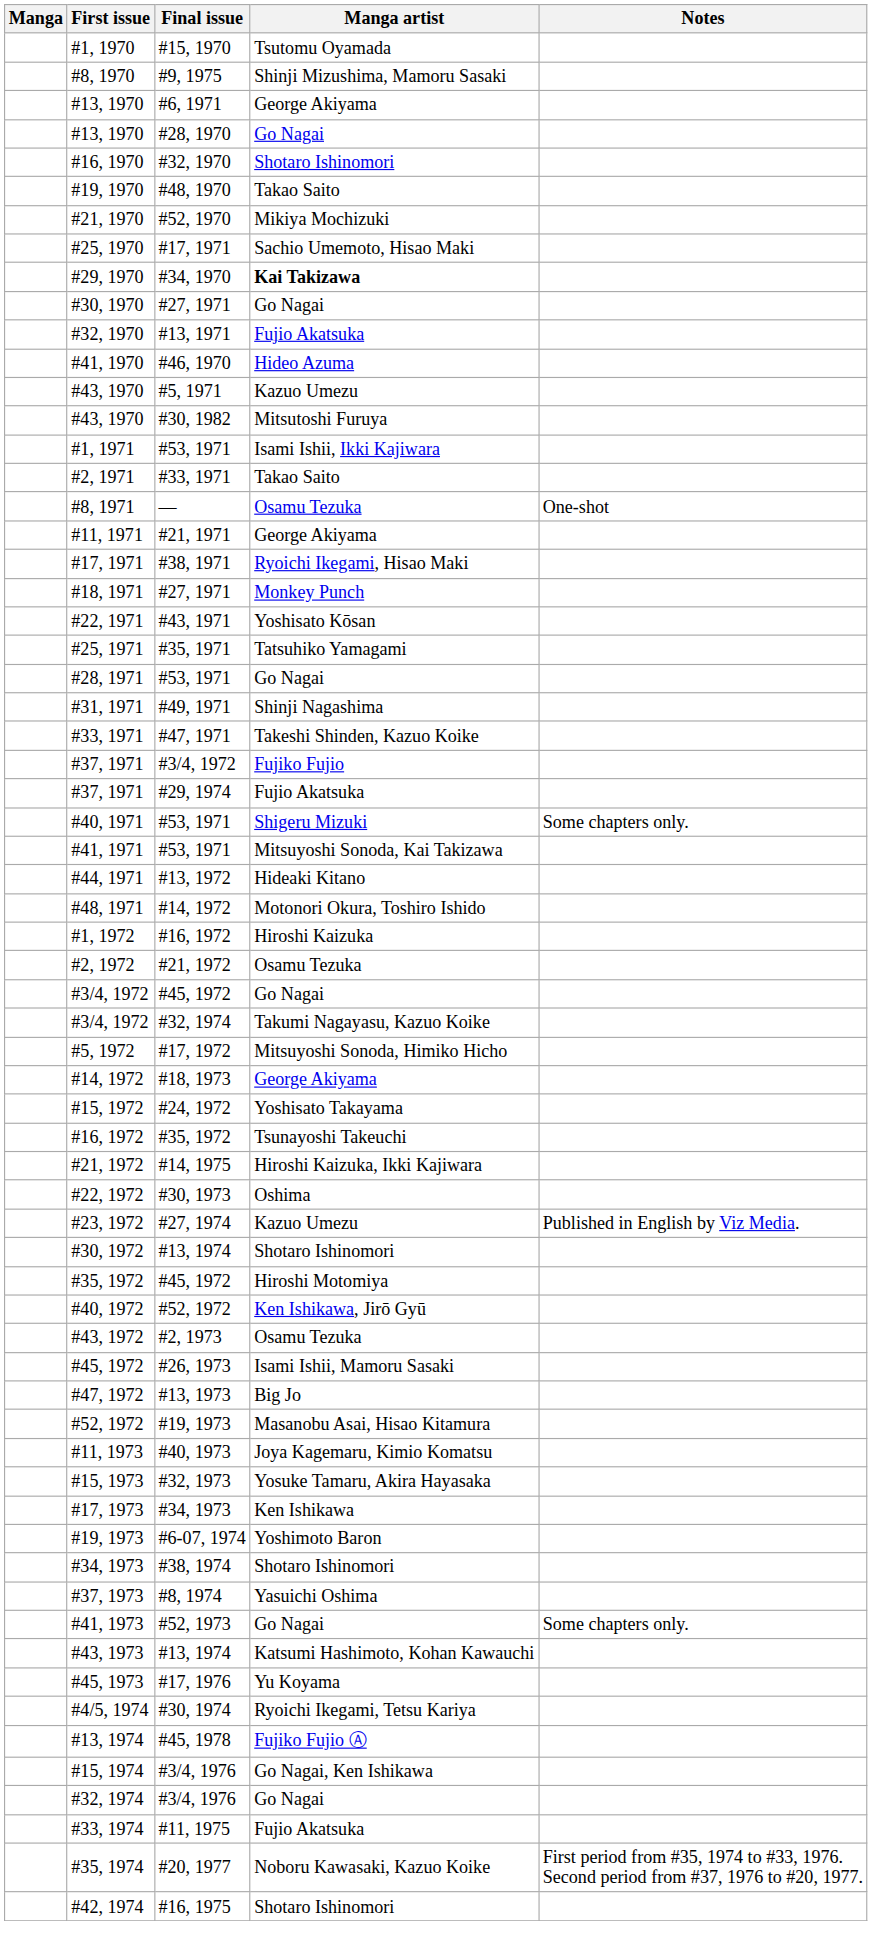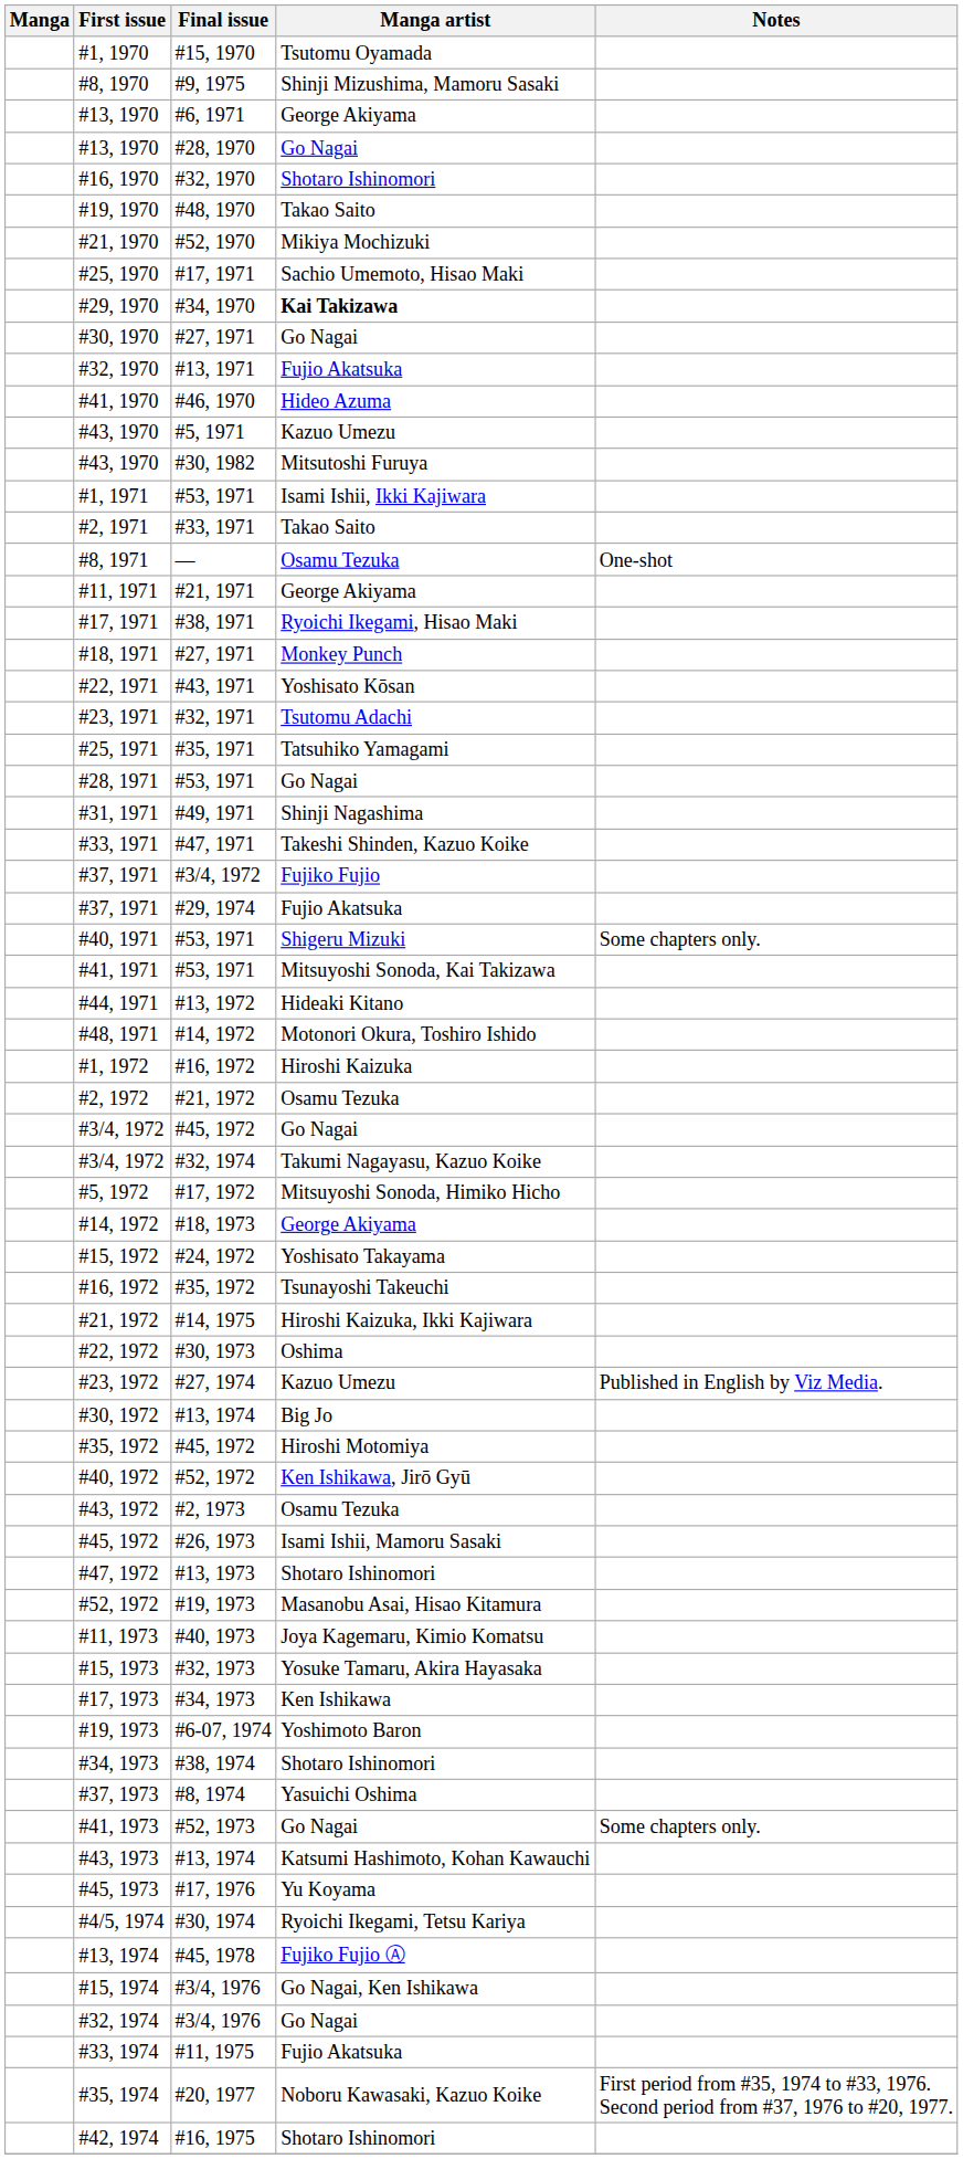 <table class="wikitable sortable" style="background: #FFF;">
 <tr>
 <th>Manga</th>
 <th>First issue</th>
 <th>Final issue</th>
 <th>Manga artist</th>
 <th>Notes</th>
 </tr>
 <tr>
 <td></td>
 <td>#1, 1970</td>
 <td>#15, 1970</td>
 <td>Tsutomu Oyamada</td>
 <td></td>
 </tr>
 <tr>
 <td></td>
 <td>#8, 1970</td>
 <td>#9, 1975</td>
 <td>Shinji Mizushima, Mamoru Sasaki</td>
 <td></td>
 </tr>
 <tr>
 <td></td>
 <td>#13, 1970</td>
 <td>#6, 1971</td>
 <td>George Akiyama</td>
 <td></td>
 </tr>
 <tr>
 <td></td>
 <td>#13, 1970</td>
 <td>#28, 1970</td>
 <td><a href='#'>Go Nagai</a></td>
 <td></td>
 </tr>
 <tr>
 <td></td>
 <td>#16, 1970</td>
 <td>#32, 1970</td>
 <td><a href='#'>Shotaro Ishinomori</a></td>
 <td></td>
 </tr>
 <tr>
 <td></td>
 <td>#19, 1970</td>
 <td>#48, 1970</td>
 <td>Takao Saito</td>
 <td></td>
 </tr>
 <tr>
 <td></td>
 <td>#21, 1970</td>
 <td>#52, 1970</td>
 <td>Mikiya Mochizuki</td>
 <td></td>
 </tr>
 <tr>
 <td></td>
 <td>#25, 1970</td>
 <td>#17, 1971</td>
 <td>Sachio Umemoto, Hisao Maki</td>
 <td></td>
 </tr>
 <tr>
 <td></td>
 <td>#29, 1970</td>
 <td>#34, 1970</td>
 <td><strong>Kai Takizawa</strong></td>
 <td></td>
 </tr>
 <tr>
 <td></td>
 <td>#30, 1970</td>
 <td>#27, 1971</td>
 <td>Go Nagai</td>
 <td></td>
 </tr>
 <tr>
 <td></td>
 <td>#32, 1970</td>
 <td>#13, 1971</td>
 <td><a href='#'>Fujio Akatsuka</a></td>
 <td></td>
 </tr>
 <tr>
 <td></td>
 <td>#41, 1970</td>
 <td>#46, 1970</td>
 <td><a href='#'>Hideo Azuma</a></td>
 <td></td>
 </tr>
 <tr>
 <td></td>
 <td>#43, 1970</td>
 <td>#5, 1971</td>
 <td>Kazuo Umezu</td>
 <td></td>
 </tr>
 <tr>
 <td></td>
 <td>#43, 1970</td>
 <td>#30, 1982</td>
 <td>Mitsutoshi Furuya</td>
 <td></td>
 </tr>
 <tr>
 <td></td>
 <td>#1, 1971</td>
 <td>#53, 1971</td>
 <td>Isami Ishii, <a href='#'>Ikki Kajiwara</a></td>
 <td></td>
 </tr>
 <tr>
 <td></td>
 <td>#2, 1971</td>
 <td>#33, 1971</td>
 <td>Takao Saito</td>
 <td></td>
 </tr>
 <tr>
 <td></td>
 <td>#8, 1971</td>
 <td>—</td>
 <td><a href='#'>Osamu Tezuka</a></td>
 <td>One-shot</td>
 </tr>
 <tr>
 <td></td>
 <td>#11, 1971</td>
 <td>#21, 1971</td>
 <td>George Akiyama</td>
 <td></td>
 </tr>
 <tr>
 <td></td>
 <td>#17, 1971</td>
 <td>#38, 1971</td>
 <td><a href='#'>Ryoichi Ikegami</a>, Hisao Maki</td>
 <td></td>
 </tr>
 <tr>
 <td></td>
 <td>#18, 1971</td>
 <td>#27, 1971</td>
 <td><a href='#'>Monkey Punch</a></td>
 <td></td>
 </tr>
 <tr>
 <td></td>
 <td>#22, 1971</td>
 <td>#43, 1971</td>
 <td>Yoshisato Kōsan</td>
 <td></td>
 </tr>
 <tr>
 <td></td>
+<td>#23, 1971</td>
+<td>#32, 1971</td>
+<td><a href='#'>Tsutomu Adachi</a></td>
+<td></td>
+</tr>
+<tr>
+<td></td>
 <td>#25, 1971</td>
 <td>#35, 1971</td>
 <td>Tatsuhiko Yamagami</td>
 <td></td>
 </tr>
 <tr>
 <td></td>
 <td>#28, 1971</td>
 <td>#53, 1971</td>
 <td>Go Nagai</td>
 <td></td>
 </tr>
 <tr>
 <td></td>
 <td>#31, 1971</td>
 <td>#49, 1971</td>
 <td>Shinji Nagashima</td>
 <td></td>
 </tr>
 <tr>
 <td></td>
 <td>#33, 1971</td>
 <td>#47, 1971</td>
 <td>Takeshi Shinden, Kazuo Koike</td>
 <td></td>
 </tr>
 <tr>
 <td></td>
 <td>#37, 1971</td>
 <td>#3/4, 1972</td>
 <td><a href='#'>Fujiko Fujio</a></td>
 <td></td>
 </tr>
 <tr>
 <td></td>
 <td>#37, 1971</td>
 <td>#29, 1974</td>
 <td>Fujio Akatsuka</td>
 <td></td>
 </tr>
 <tr>
 <td></td>
 <td>#40, 1971</td>
 <td>#53, 1971</td>
 <td><a href='#'>Shigeru Mizuki</a></td>
 <td>Some chapters only.</td>
 </tr>
 <tr>
 <td></td>
 <td>#41, 1971</td>
 <td>#53, 1971</td>
 <td>Mitsuyoshi Sonoda, Kai Takizawa</td>
 <td></td>
 </tr>
 <tr>
 <td></td>
 <td>#44, 1971</td>
 <td>#13, 1972</td>
 <td>Hideaki Kitano</td>
 <td></td>
 </tr>
 <tr>
 <td></td>
 <td>#48, 1971</td>
 <td>#14, 1972</td>
 <td>Motonori Okura, Toshiro Ishido</td>
 <td></td>
 </tr>
 <tr>
 <td></td>
 <td>#1, 1972</td>
 <td>#16, 1972</td>
 <td>Hiroshi Kaizuka</td>
 <td></td>
 </tr>
 <tr>
 <td></td>
 <td>#2, 1972</td>
 <td>#21, 1972</td>
 <td>Osamu Tezuka</td>
 <td></td>
 </tr>
 <tr>
 <td></td>
 <td>#3/4, 1972</td>
 <td>#45, 1972</td>
 <td>Go Nagai</td>
 <td></td>
 </tr>
 <tr>
 <td></td>
 <td>#3/4, 1972</td>
 <td>#32, 1974</td>
 <td>Takumi Nagayasu, Kazuo Koike</td>
 <td></td>
 </tr>
 <tr>
 <td></td>
 <td>#5, 1972</td>
 <td>#17, 1972</td>
 <td>Mitsuyoshi Sonoda, Himiko Hicho</td>
 <td></td>
 </tr>
 <tr>
 <td></td>
 <td>#14, 1972</td>
 <td>#18, 1973</td>
 <td><a href='#'>George Akiyama</a></td>
 <td></td>
 </tr>
 <tr>
 <td></td>
 <td>#15, 1972</td>
 <td>#24, 1972</td>
 <td>Yoshisato Takayama</td>
 <td></td>
 </tr>
 <tr>
 <td></td>
 <td>#16, 1972</td>
 <td>#35, 1972</td>
 <td>Tsunayoshi Takeuchi</td>
 <td></td>
 </tr>
 <tr>
 <td></td>
 <td>#21, 1972</td>
 <td>#14, 1975</td>
 <td>Hiroshi Kaizuka, Ikki Kajiwara</td>
 <td></td>
 </tr>
 <tr>
 <td></td>
 <td>#22, 1972</td>
 <td>#30, 1973</td>
 <td>Oshima</td>
 <td></td>
 </tr>
 <tr>
 <td></td>
 <td>#23, 1972</td>
 <td>#27, 1974</td>
 <td>Kazuo Umezu</td>
 <td>Published in English by <a href='#'>Viz Media</a>.</td>
 </tr>
 <tr>
 <td></td>
 <td>#30, 1972</td>
 <td>#13, 1974</td>
-<td>Shotaro Ishinomori</td>
+<td>Big Jo</td>
 <td></td>
 </tr>
 <tr>
 <td></td>
 <td>#35, 1972</td>
 <td>#45, 1972</td>
 <td>Hiroshi Motomiya</td>
 <td></td>
 </tr>
 <tr>
 <td></td>
 <td>#40, 1972</td>
 <td>#52, 1972</td>
 <td><a href='#'>Ken Ishikawa</a>, Jirō Gyū</td>
 <td></td>
 </tr>
 <tr>
 <td></td>
 <td>#43, 1972</td>
 <td>#2, 1973</td>
 <td>Osamu Tezuka</td>
 <td></td>
 </tr>
 <tr>
 <td></td>
 <td>#45, 1972</td>
 <td>#26, 1973</td>
 <td>Isami Ishii, Mamoru Sasaki</td>
 <td></td>
 </tr>
 <tr>
 <td></td>
 <td>#47, 1972</td>
 <td>#13, 1973</td>
-<td>Big Jo</td>
+<td>Shotaro Ishinomori</td>
 <td></td>
 </tr>
 <tr>
 <td></td>
 <td>#52, 1972</td>
 <td>#19, 1973</td>
 <td>Masanobu Asai, Hisao Kitamura</td>
 <td></td>
 </tr>
 <tr>
 <td></td>
 <td>#11, 1973</td>
 <td>#40, 1973</td>
 <td>Joya Kagemaru, Kimio Komatsu</td>
 <td></td>
 </tr>
 <tr>
 <td></td>
 <td>#15, 1973</td>
 <td>#32, 1973</td>
 <td>Yosuke Tamaru, Akira Hayasaka</td>
 <td></td>
 </tr>
 <tr>
 <td></td>
 <td>#17, 1973</td>
 <td>#34, 1973</td>
 <td>Ken Ishikawa</td>
 <td></td>
 </tr>
 <tr>
 <td></td>
 <td>#19, 1973</td>
 <td>#6-07, 1974</td>
 <td>Yoshimoto Baron</td>
 <td></td>
 </tr>
 <tr>
 <td></td>
 <td>#34, 1973</td>
 <td>#38, 1974</td>
 <td>Shotaro Ishinomori</td>
 <td></td>
 </tr>
 <tr>
 <td></td>
 <td>#37, 1973</td>
 <td>#8, 1974</td>
 <td>Yasuichi Oshima</td>
 <td></td>
 </tr>
 <tr>
 <td></td>
 <td>#41, 1973</td>
 <td>#52, 1973</td>
 <td>Go Nagai</td>
 <td>Some chapters only.</td>
 </tr>
 <tr>
 <td></td>
 <td>#43, 1973</td>
 <td>#13, 1974</td>
 <td>Katsumi Hashimoto, Kohan Kawauchi</td>
 <td></td>
 </tr>
 <tr>
 <td></td>
 <td>#45, 1973</td>
 <td>#17, 1976</td>
 <td>Yu Koyama</td>
 <td></td>
 </tr>
 <tr>
 <td></td>
 <td>#4/5, 1974</td>
 <td>#30, 1974</td>
 <td>Ryoichi Ikegami, Tetsu Kariya</td>
 <td></td>
 </tr>
 <tr>
 <td></td>
 <td>#13, 1974</td>
 <td>#45, 1978</td>
 <td><a href='#'>Fujiko Fujio Ⓐ</a></td>
 <td></td>
 </tr>
 <tr>
 <td></td>
 <td>#15, 1974</td>
 <td>#3/4, 1976</td>
 <td>Go Nagai, Ken Ishikawa</td>
 <td></td>
 </tr>
 <tr>
 <td></td>
 <td>#32, 1974</td>
 <td>#3/4, 1976</td>
 <td>Go Nagai</td>
 <td></td>
 </tr>
 <tr>
 <td></td>
 <td>#33, 1974</td>
 <td>#11, 1975</td>
 <td>Fujio Akatsuka</td>
 <td></td>
 </tr>
 <tr>
 <td></td>
 <td>#35, 1974</td>
 <td>#20, 1977</td>
 <td>Noboru Kawasaki, Kazuo Koike</td>
 <td>First period from #35, 1974 to #33, 1976.<br>Second period from #37, 1976 to #20, 1977.</td>
 </tr>
 <tr>
 <td></td>
 <td>#42, 1974</td>
 <td>#16, 1975</td>
 <td>Shotaro Ishinomori</td>
 <td></td>
 </tr>
 <tr>
 </tr>
 </table>
